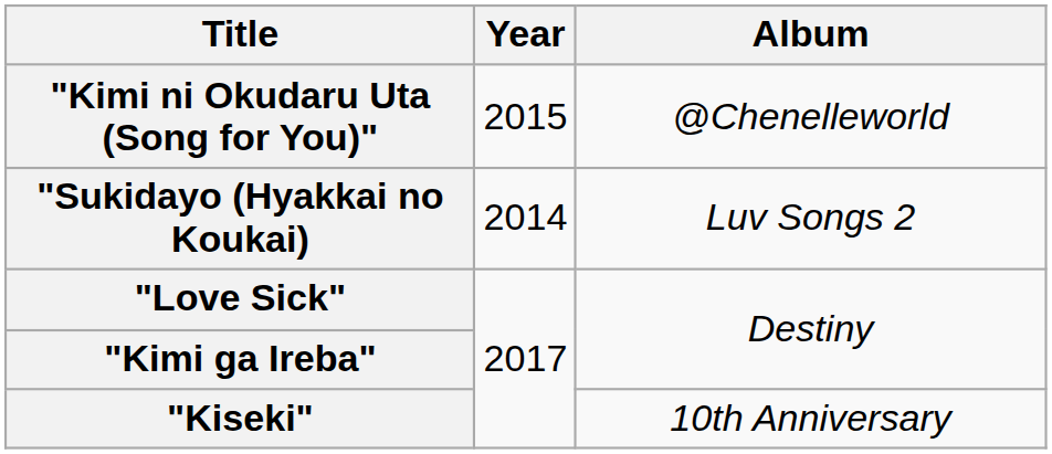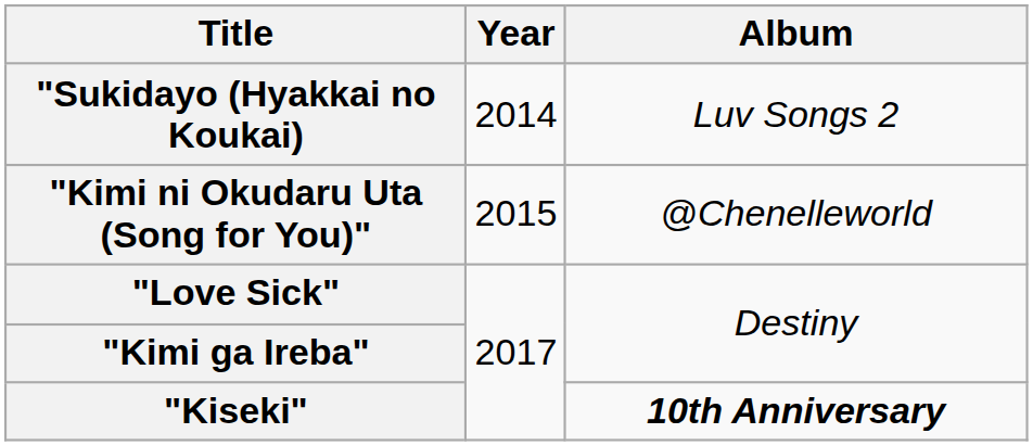 <table class="wikitable plainrowheaders" style="text-align:center;">
 <tr>
 <th scope="col" style="width:12em;">Title</th>
 <th scope="col" style="width:1em;">Year</th>
 <th scope="col" style="width:12em;">Album</th>
 </tr>
 <tr>
+<th scope="row">"Sukidayo (Hyakkai no Koukai)</th>
+<td>2014</td>
+<td><em>Luv Songs 2</em></td>
+</tr>
+<tr>
 <th scope="row">"Kimi ni Okudaru Uta (Song for You)"</th>
 <td>2015</td>
 <td><em>@Chenelleworld</em></td>
-</tr>
-<tr>
-<th scope="row">"Sukidayo (Hyakkai no Koukai)</th>
-<td>2014</td>
-<td><em>Luv Songs 2</em></td>
 </tr>
 <tr>
 <th scope="row">"Love Sick"</th>
 <td rowspan="3">2017</td>
 <td rowspan="2"><em>Destiny</em></td>
 </tr>
 <tr>
 <th scope="row">"Kimi ga Ireba"</th>
 </tr>
 <tr>
 <th scope="row">"Kiseki"</th>
-<td><em>10th Anniversary</em></td>
+<td><strong><em>10th Anniversary</em></strong></td>
 </tr>
 </table>
